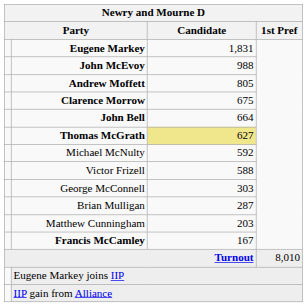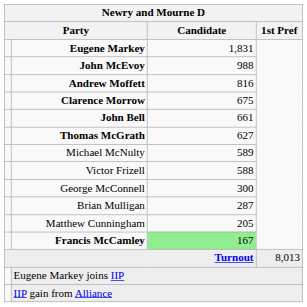 <table class="wikitable">
 <tr>
 <th colspan="4" align="center">Newry and Mourne D</th>
 </tr>
 <tr>
 <th colspan="2" align="center" width=200>Party</th>
 <th width=150>Candidate</th>
 <th width=60>1st Pref</th>
 </tr>
 <tr>
 <td></td>
 <td align="right"><strong>Eugene Markey</strong></td>
 <td align="right">1,831</td>
 </tr>
 <tr>
 <td></td>
 <td align="right"><strong>John McEvoy</strong></td>
 <td align="right">988</td>
 </tr>
 <tr>
 <td></td>
 <td align="right"><strong>Andrew Moffett</strong></td>
-<td align="right">805</td>
+<td align="right">816</td>
 </tr>
 <tr>
 <td></td>
 <td align="right"><strong>Clarence Morrow</strong></td>
 <td align="right">675</td>
 </tr>
 <tr>
 <td></td>
 <td align="right"><strong>John Bell</strong></td>
-<td align="right">664</td>
+<td align="right">661</td>
 </tr>
 <tr>
 <td></td>
 <td align="right"><strong>Thomas McGrath</strong></td>
-<td align="right" style="background: khaki;">627</td>
+<td align="right">627</td>
 </tr>
 <tr>
 <td></td>
 <td align="right">Michael McNulty</td>
-<td align="right">592</td>
+<td align="right">589</td>
 </tr>
 <tr>
 <td></td>
 <td align="right">Victor Frizell</td>
 <td align="right">588</td>
 </tr>
 <tr>
 <td></td>
 <td align="right">George McConnell</td>
-<td align="right">303</td>
+<td align="right">300</td>
 </tr>
 <tr>
 <td></td>
 <td align="right">Brian Mulligan</td>
 <td align="right">287</td>
 </tr>
 <tr>
 <td></td>
 <td align="right">Matthew Cunningham</td>
-<td align="right">203</td>
+<td align="right">205</td>
 </tr>
 <tr>
 <td></td>
 <td align="right"><strong>Francis McCamley</strong></td>
-<td align="right">167</td>
+<td align="right" style="background: lightgreen;">167</td>
 </tr>
 <tr bgcolor="EEEEEE">
 <td colspan=3 align="right"><strong><a href='#'>Turnout</a></strong></td>
-<td align="right">8,010</td>
+<td align="right">8,013</td>
 </tr>
 <tr>
 <td bgcolor=></td>
 <td colspan=3 bgcolor="EEEEEE">Eugene Markey joins <a href='#'>IIP</a></td>
 </tr>
 <tr>
 <td bgcolor=></td>
 <td colspan=3 bgcolor="EEEEEE"><a href='#'>IIP</a> gain from <a href='#'>Alliance</a></td>
 </tr>
 </table>
